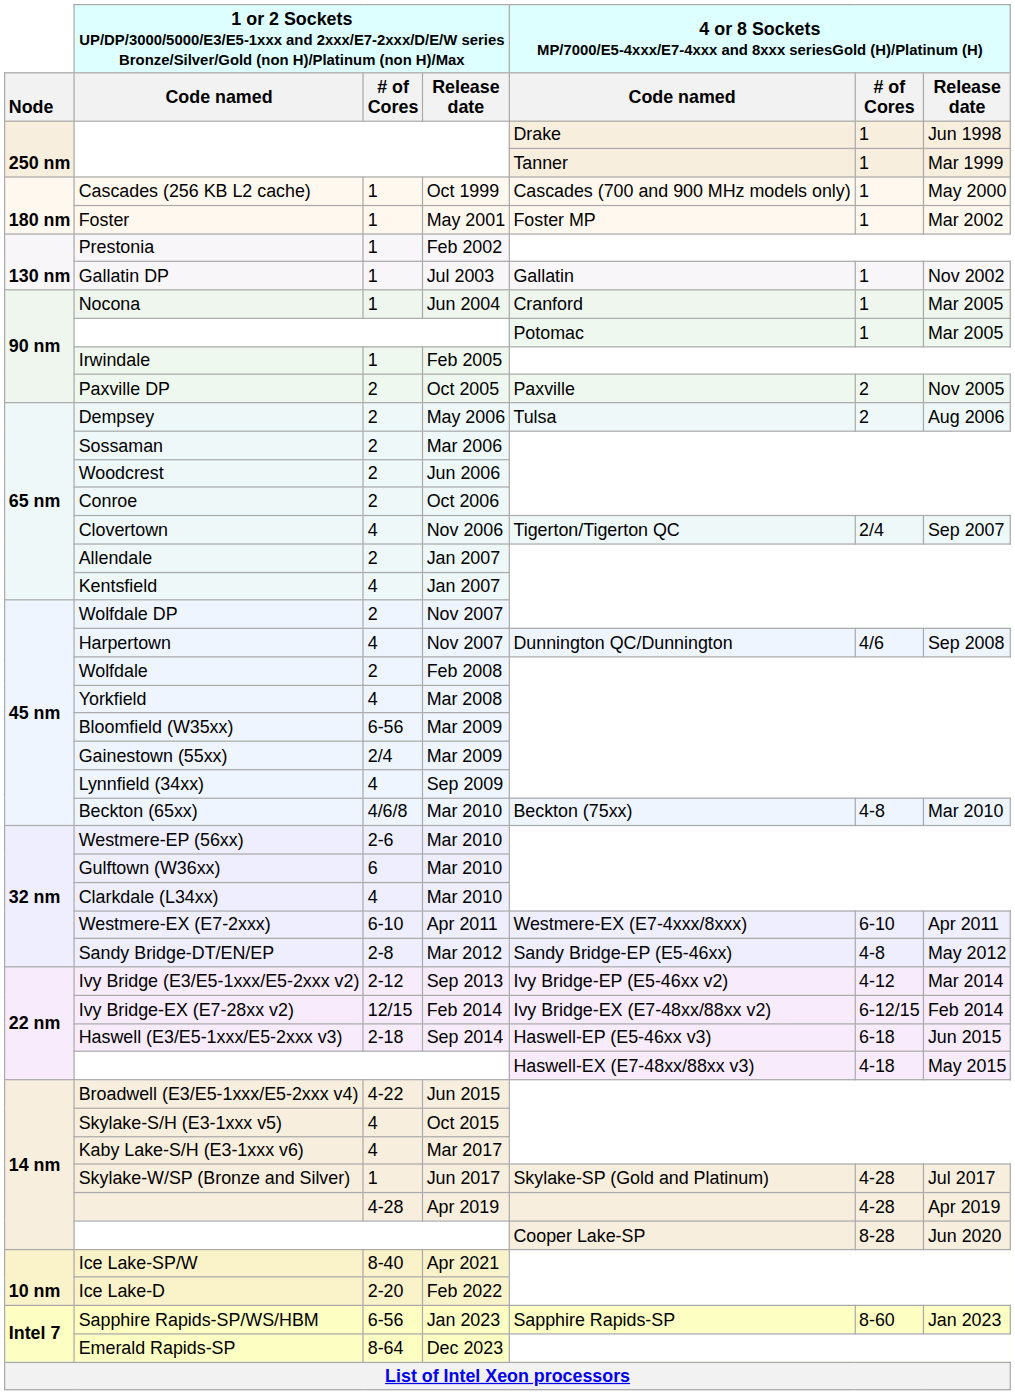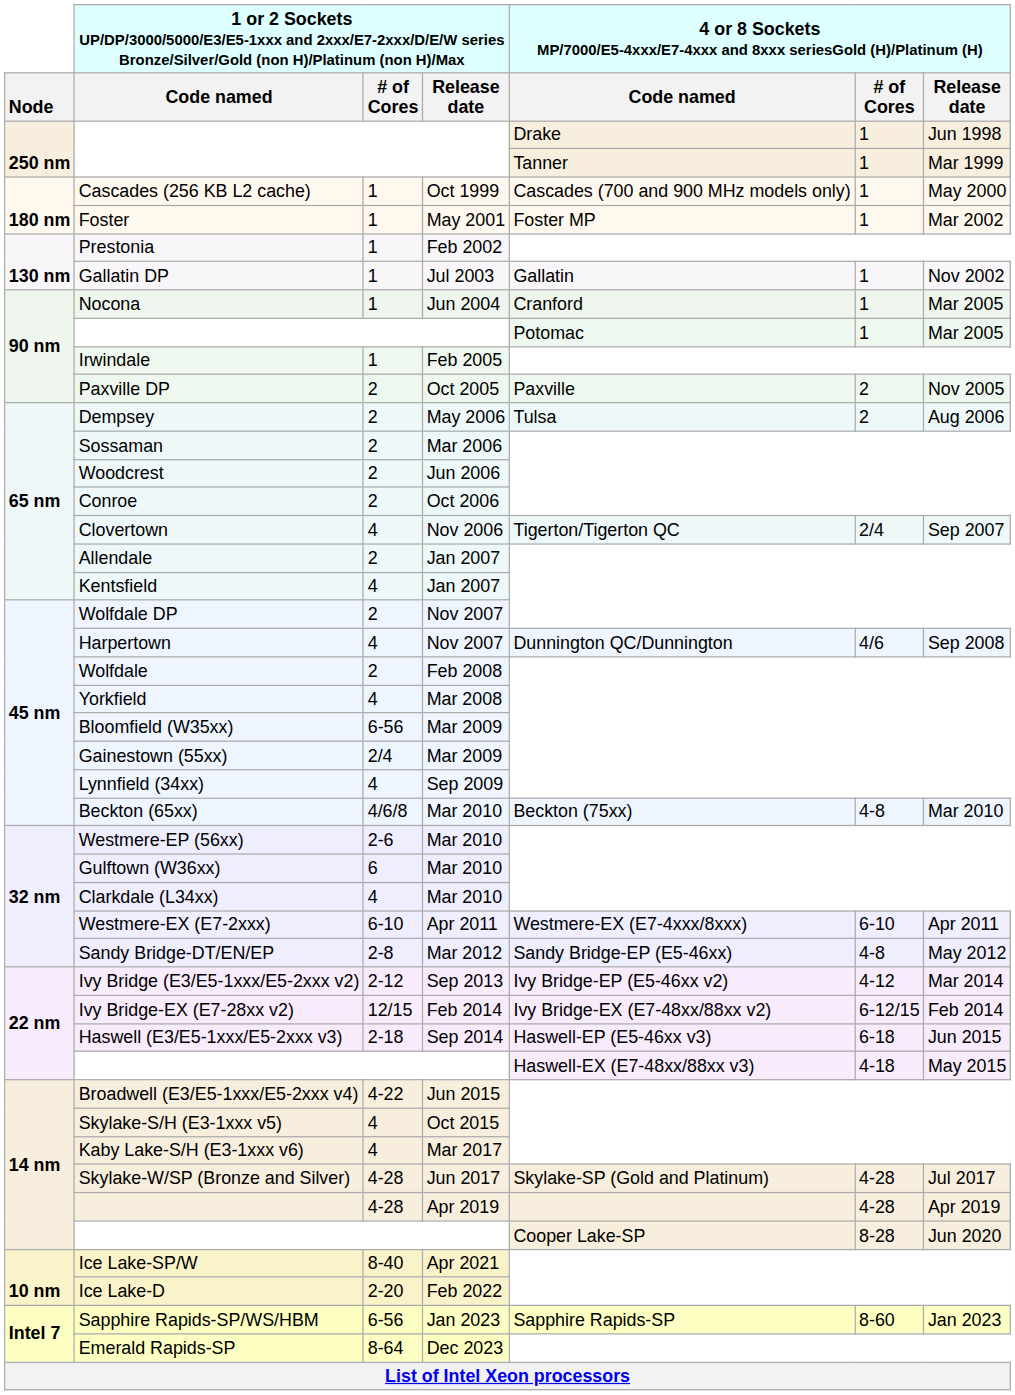 <table class="wikitable" style="border:0; font-size:90%; background:white">
 <tr>
 <th width="10px!" style="background-color: #FFF; border-width:0;"></th>
 <th colspan="3" style="background-color:#dff;">1 or 2 Sockets<br><small>UP/DP/3000/5000/E3/E5-1xxx and 2xxx/E7-2xxx/D/E/W series<br>Bronze/Silver/Gold (non H)/Platinum (non H)/Max</small></th>
 <th colspan="3" style="background-color:#dff;">4 or 8 Sockets<br><small>MP/7000/E5-4xxx/E7-4xxx and 8xxx series</small><small>Gold (H)/Platinum (H)</small></th>
 </tr>
 <tr>
 <th style="text-align:left; vertical-align: bottom;"><div>Node</div></th>
 <th>Code named</th>
 <th># of<br>Cores</th>
 <th>Release<br>date</th>
 <th>Code named</th>
 <th># of<br>Cores</th>
 <th>Release<br>date</th>
 </tr>
 <tr --- style="background-color:#F8EEDD;">
 <td rowspan="2" style="text-align:left; vertical-align: bottom;"><div><strong>250 nm</strong></div></td>
 <td colspan="3" rowspan="2" style="background-color: #FFF;"></td>
 <td><abbr>Drake</abbr></td>
 <td>1</td>
 <td>Jun 1998</td>
 </tr>
 <tr --- style="background-color:#F8EEDD;">
 <td>Tanner</td>
 <td>1</td>
 <td>Mar 1999</td>
 </tr>
 <tr --- style="background-color:#FFF8EE;">
 <td rowspan="2" style="text-align:left; vertical-align: bottom;"><div><strong>180 nm</strong></div></td>
 <td>Cascades (256 KB L2 cache)</td>
 <td>1</td>
 <td>Oct 1999</td>
 <td>Cascades (700 and 900 MHz models only)</td>
 <td>1</td>
 <td>May 2000</td>
 </tr>
 <tr --- style="background-color:#FFF8EE;">
 <td><abbr>Foster</abbr></td>
 <td>1</td>
 <td>May 2001</td>
 <td><abbr>Foster MP</abbr></td>
 <td>1</td>
 <td>Mar 2002</td>
 </tr>
 <tr --- style="background-color:#F8F6F8;">
 <td rowspan="2" style="text-align:left; vertical-align: bottom;"><div><strong>130 nm</strong></div></td>
 <td>Prestonia</td>
 <td>1</td>
 <td>Feb 2002</td>
 <td colspan="3" style="background-color: #FFF; border-width:0;"></td>
 </tr>
 <tr --- style="background-color:#F8F6F8;">
 <td>Gallatin DP</td>
 <td>1</td>
 <td>Jul 2003</td>
 <td>Gallatin</td>
 <td>1</td>
 <td>Nov 2002</td>
 </tr>
 <tr --- style="background-color:#EEF6EE;">
 <td rowspan="4" style="text-align:left; vertical-align:center;"><div><strong>90 nm</strong></div></td>
 <td><abbr>Nocona</abbr></td>
 <td>1</td>
 <td>Jun 2004</td>
 <td><abbr>Cranford</abbr></td>
 <td>1</td>
 <td>Mar 2005</td>
 </tr>
 <tr --- style="background-color:#EEF8EE;">
 <td colspan="3" style="background-color: #FFF;"></td>
 <td>Potomac</td>
 <td>1</td>
 <td>Mar 2005</td>
 </tr>
 <tr --- style="background-color:#EEF8EE;">
 <td><abbr>Irwindale</abbr></td>
 <td>1</td>
 <td>Feb 2005</td>
 <td colspan="3" style="background-color: #FFF; border-width:0;"></td>
 </tr>
 <tr --- style="background-color:#EEF8EE;">
 <td>Paxville DP</td>
 <td>2</td>
 <td>Oct 2005</td>
 <td>Paxville</td>
 <td>2</td>
 <td>Nov 2005</td>
 </tr>
 <tr --- style="background-color:#EEF8F8;">
 <td rowspan="7" style="text-align:left; vertical-align: center;"><div><strong>65 nm</strong></div></td>
 <td>Dempsey</td>
 <td>2</td>
 <td>May 2006</td>
 <td>Tulsa</td>
 <td>2</td>
 <td>Aug 2006</td>
 </tr>
 <tr --- style="background-color:#EEF8F8;">
 <td>Sossaman</td>
 <td>2</td>
 <td>Mar 2006</td>
 <td colspan="3" rowspan="3" style="background-color: #FFF; border-width:0;"></td>
 </tr>
 <tr --- style="background-color:#EEF8F8;">
 <td>Woodcrest</td>
 <td>2</td>
 <td>Jun 2006</td>
 </tr>
 <tr --- style="background-color:#EEF8F8;">
 <td>Conroe</td>
 <td>2</td>
 <td>Oct 2006</td>
 </tr>
 <tr --- style="background-color:#EEF8F8;">
 <td>Clovertown</td>
 <td>4</td>
 <td>Nov 2006</td>
 <td>Tigerton/Tigerton QC</td>
 <td>2/4</td>
 <td>Sep 2007</td>
 </tr>
 <tr --- style="background-color:#EEF8F8;">
 <td>Allendale</td>
 <td>2</td>
 <td>Jan 2007</td>
 <td colspan="3" rowspan="3" style="background-color: #FFF; border-width:0;"></td>
 </tr>
 <tr --- style="background-color:#EEF8F8;">
 <td>Kentsfield</td>
 <td>4</td>
 <td>Jan 2007</td>
 </tr>
 <tr --- style="background-color:#EEF5FF;">
 <td rowspan="8" style="text-align:left; vertical-align: center;"><div><strong>45 nm</strong></div></td>
 <td>Wolfdale DP</td>
 <td>2</td>
 <td>Nov 2007</td>
 </tr>
 <tr --- style="background-color:#EEF5FF;">
 <td>Harpertown</td>
 <td>4</td>
 <td>Nov 2007</td>
 <td>Dunnington QC/Dunnington</td>
 <td>4/6</td>
 <td>Sep 2008</td>
 </tr>
 <tr --- style="background-color:#EEF5FF;">
 <td>Wolfdale</td>
 <td>2</td>
 <td>Feb 2008</td>
 <td colspan="3" rowspan="5" style="background-color: #FFF; border-width:0;"></td>
 </tr>
 <tr --- style="background-color:#EEF5FF;">
 <td>Yorkfield</td>
 <td>4</td>
 <td>Mar 2008</td>
 </tr>
 <tr --- style="background-color:#EEF5FF;">
 <td>Bloomfield (W35xx)</td>
 <td>6-56</td>
 <td>Mar 2009</td>
 </tr>
 <tr --- style="background-color:#EEF5FF;">
 <td>Gainestown (55xx)</td>
 <td>2/4</td>
 <td>Mar 2009</td>
 </tr>
 <tr --- style="background-color:#EEF5FF;">
 <td>Lynnfield (34xx)</td>
 <td>4</td>
 <td>Sep 2009</td>
 </tr>
 <tr --- style="background-color:#EEF5FF;">
 <td>Beckton (65xx)</td>
 <td>4/6/8</td>
 <td>Mar 2010</td>
 <td>Beckton (75xx)</td>
 <td>4-8</td>
 <td>Mar 2010</td>
 </tr>
 <tr --- style="background-color:#EEEEFF;">
 <td rowspan="5" style="text-align:left; vertical-align: center;"><div><strong>32 nm</strong></div></td>
 <td>Westmere-EP (56xx)</td>
 <td>2-6</td>
 <td>Mar 2010</td>
 <td colspan="3" rowspan="3" style="background-color: #FFF; border-width:0;"></td>
 </tr>
 <tr --- style="background-color:#EEEEFF;">
 <td>Gulftown (W36xx)</td>
 <td>6</td>
 <td>Mar 2010</td>
 </tr>
 <tr --- style="background-color:#EEEEFF;">
 <td>Clarkdale (L34xx)</td>
 <td>4</td>
 <td>Mar 2010</td>
 </tr>
 <tr --- style="background-color:#EEEEFF;">
 <td>Westmere-EX (E7-2xxx)</td>
 <td>6-10</td>
 <td>Apr 2011</td>
 <td>Westmere-EX (E7-4xxx/8xxx)</td>
 <td>6-10</td>
 <td>Apr 2011</td>
 </tr>
 <tr --- style="background-color:#EEEEFF;">
 <td>Sandy Bridge-DT/EN/EP</td>
 <td>2-8</td>
 <td>Mar 2012</td>
 <td>Sandy Bridge-EP (E5-46xx)</td>
 <td>4-8</td>
 <td>May 2012</td>
 </tr>
 <tr --- style="background-color:#F8ECFC;">
 <td rowspan="4" style="text-align:left; vertical-align:center;"><div><strong>22 nm</strong></div></td>
 <td>Ivy Bridge (E3/E5-1xxx/E5-2xxx v2)</td>
 <td>2-12</td>
 <td>Sep 2013</td>
 <td>Ivy Bridge-EP (E5-46xx v2)</td>
 <td>4-12</td>
 <td>Mar 2014</td>
 </tr>
 <tr --- style="background-color:#F8ECFC;">
 <td>Ivy Bridge-EX (E7-28xx v2)</td>
 <td>12/15</td>
 <td>Feb 2014</td>
 <td>Ivy Bridge-EX (E7-48xx/88xx v2)</td>
 <td>6-12/15</td>
 <td>Feb 2014</td>
 </tr>
 <tr --- style="background-color:#F8ECFC;">
 <td>Haswell (E3/E5-1xxx/E5-2xxx v3)</td>
 <td>2-18</td>
 <td>Sep 2014</td>
 <td>Haswell-EP (E5-46xx v3)</td>
 <td>6-18</td>
 <td>Jun 2015</td>
 </tr>
 <tr --- style="background-color:#F8ECFC;">
 <td colspan="3" style="background-color: #FFF;"></td>
 <td>Haswell-EX (E7-48xx/88xx v3)</td>
 <td>4-18</td>
 <td>May 2015</td>
 </tr>
 <tr --- style="background-color:#F8EEDD;">
 <td rowspan="6" style="text-align:left; vertical-align:center;"><div><strong>14 nm</strong></div></td>
 <td>Broadwell (E3/E5-1xxx/E5-2xxx v4)</td>
 <td>4-22</td>
 <td>Jun 2015</td>
 <td colspan="3" style="background-color: #FFF; border-width:0;" rowspan="3"></td>
 </tr>
 <tr --- style="background-color:#F8EEDD;">
 <td>Skylake-S/H (E3-1xxx v5)</td>
 <td>4</td>
 <td>Oct 2015</td>
 </tr>
 <tr --- style="background-color:#F8EEDD;">
 <td>Kaby Lake-S/H (E3-1xxx v6)</td>
 <td>4</td>
 <td>Mar 2017</td>
 </tr>
 <tr --- style="background-color:#F8EEDD;">
 <td>Skylake-W/SP (Bronze and Silver)</td>
-<td>1</td>
+<td>4-28</td>
 <td>Jun 2017</td>
 <td>Skylake-SP (Gold and Platinum)</td>
 <td>4-28</td>
 <td>Jul 2017</td>
 </tr>
 <tr --- style="background-color:#F8EEDD;">
 <td></td>
 <td>4-28</td>
 <td>Apr 2019</td>
 <td></td>
 <td>4-28</td>
 <td>Apr 2019</td>
 </tr>
 <tr --- style="background-color:#F8EEDD;">
 <td colspan="3" style="background-color: #FFF;"></td>
 <td>Cooper Lake-SP</td>
 <td>8-28</td>
 <td>Jun 2020</td>
 </tr>
 <tr --- style="background-color:#FAF2C8;">
 <td rowspan="2" style="text-align:left; vertical-align:bottom;"><div><strong>10 nm</strong></div></td>
 <td>Ice Lake-SP/W</td>
 <td>8-40</td>
 <td>Apr 2021</td>
 <td colspan="3" rowspan="2" style="background-color: #FFF; border-width:0;"></td>
 </tr>
 <tr --- style="background-color:#FAF2C8;">
 <td>Ice Lake-D</td>
 <td>2-20</td>
 <td>Feb 2022</td>
 </tr>
 <tr --- style="background-color:#FDFFC2;">
 <td rowspan="2"><div><strong>Intel 7</strong></div></td>
 <td>Sapphire Rapids-SP/WS/HBM</td>
 <td>6-56</td>
 <td>Jan 2023</td>
 <td>Sapphire Rapids-SP</td>
 <td>8-60</td>
 <td>Jan 2023</td>
 </tr>
 <tr --- style="background-color:#FDFFC2;">
 <td>Emerald Rapids-SP</td>
 <td>8-64</td>
 <td>Dec 2023</td>
 <td colspan="3" style="background-color: #FFF; border-width:0;"></td>
 </tr>
 <tr --->
 <th colspan="7"><a href='#'>List of Intel Xeon processors</a></th>
 </tr>
 </table>
